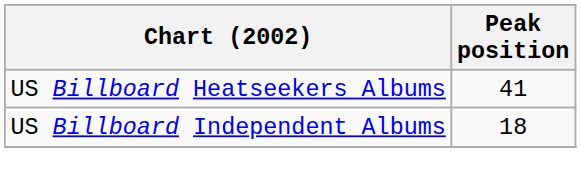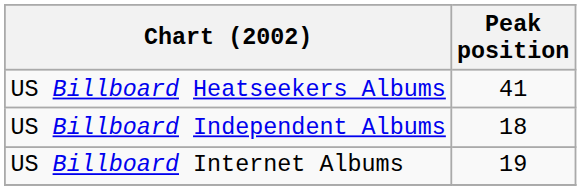 <table class="wikitable sortable">
 <tr>
 <th>Chart (2002)</th>
 <th>Peak<br>position</th>
 </tr>
 <tr>
 <td>US <em><a href='#'>Billboard</a></em> <a href='#'>Heatseekers Albums</a></td>
 <td align="center">41</td>
 </tr>
 <tr>
 <td>US <em><a href='#'>Billboard</a></em> <a href='#'>Independent Albums</a></td>
 <td align="center">18</td>
 </tr>
 <tr>
+<td>US <em><a href='#'>Billboard</a></em> Internet Albums</td>
+<td align="center">19</td>
+</tr>
+<tr>
 </tr>
 </table>
